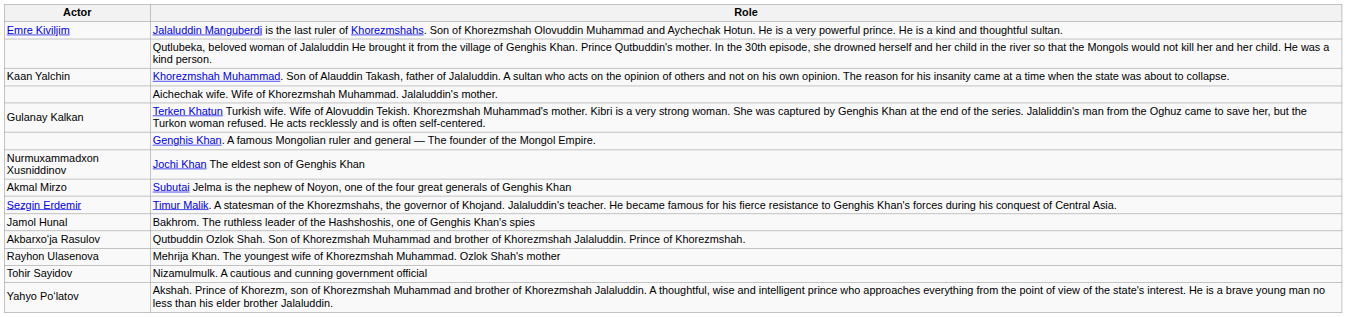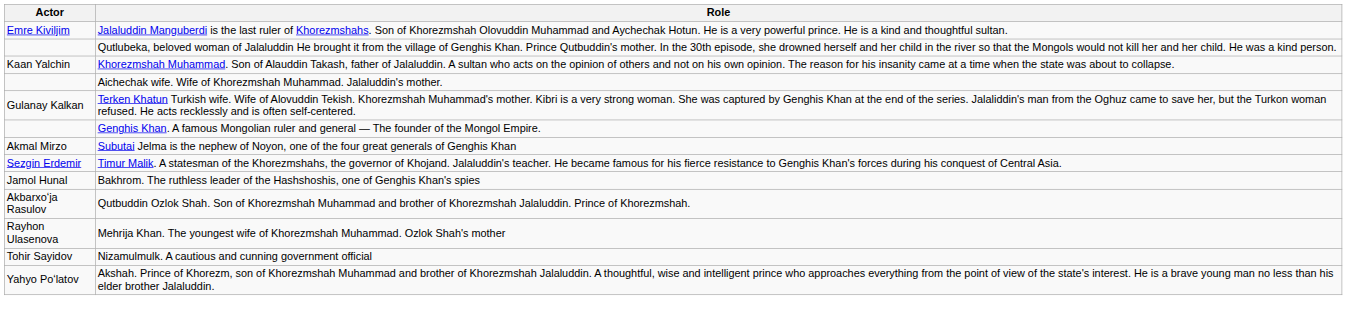 <table class="wikitable" style="text-align:left">
 <tr>
 <th>Actor</th>
 <th>Role</th>
 </tr>
 <tr>
 <td><a href='#'>Emre Kiviljim</a></td>
 <td><a href='#'>Jalaluddin Manguberdi</a> is the last ruler of <a href='#'>Khorezmshahs</a>. Son of Khorezmshah Olovuddin Muhammad and Aychechak Hotun.  He is a very powerful prince. He is a kind and thoughtful sultan.</td>
 </tr>
 <tr>
 <td></td>
 <td>Qutlubeka, beloved woman of Jalaluddin He brought it from the village of Genghis Khan. Prince Qutbuddin's mother. In the 30th episode, she drowned herself and her child in the river so that the Mongols would not kill her and her child. He was a kind person.</td>
 </tr>
 <tr>
 <td>Kaan Yalchin</td>
 <td><a href='#'>Khorezmshah Muhammad</a>. Son of Alauddin Takash, father of Jalaluddin. A sultan who acts on the opinion of others and not on his own opinion. The reason for his insanity came at a time when the state was about to collapse.</td>
 </tr>
 <tr>
 <td></td>
 <td>Aichechak wife. Wife of Khorezmshah Muhammad. Jalaluddin's mother.</td>
 </tr>
 <tr>
 <td>Gulanay Kalkan</td>
 <td><a href='#'>Terken Khatun</a> Turkish wife. Wife of Alovuddin Tekish. Khorezmshah Muhammad's mother. Kibri is a very strong woman. She was captured by Genghis Khan at the end of the series. Jalaliddin's man from the Oghuz came to save her, but the Turkon woman refused. He acts recklessly and is often self-centered.</td>
 </tr>
 <tr>
 <td></td>
 <td><a href='#'>Genghis Khan</a>. A famous Mongolian ruler and general — The founder of the Mongol Empire.</td>
 </tr>
 <tr>
-<td>Nurmuxammadxon Xusniddinov</td>
-<td><a href='#'>Jochi Khan</a> The eldest son of Genghis Khan</td>
-</tr>
-<tr>
 <td>Akmal Mirzo</td>
 <td><a href='#'>Subutai</a> Jelma is the nephew of Noyon, one of the four great generals of Genghis Khan</td>
 </tr>
 <tr>
 <td><a href='#'>Sezgin Erdemir</a></td>
 <td><a href='#'>Timur Malik</a>. A statesman of the Khorezmshahs, the governor of Khojand. Jalaluddin's teacher. He became famous for his fierce resistance to Genghis Khan's forces during his conquest of Central Asia.</td>
 </tr>
 <tr>
 <td>Jamol Hunal</td>
 <td>Bakhrom. The ruthless leader of the Hashshoshis, one of Genghis Khan's spies</td>
 </tr>
 <tr>
 <td>Akbarxoʻja Rasulov</td>
 <td>Qutbuddin Ozlok Shah. Son of Khorezmshah Muhammad and brother of Khorezmshah Jalaluddin. Prince of Khorezmshah.</td>
 </tr>
 <tr>
 <td>Rayhon Ulasenova</td>
 <td>Mehrija Khan. The youngest wife of Khorezmshah Muhammad. Ozlok Shah's mother</td>
 </tr>
 <tr>
 <td>Tohir Sayidov</td>
 <td>Nizamulmulk. A cautious and cunning government official</td>
 </tr>
 <tr>
 <td>Yahyo Poʻlatov</td>
 <td>Akshah. Prince of Khorezm, son of Khorezmshah Muhammad and brother of Khorezmshah Jalaluddin. A thoughtful, wise and intelligent prince who approaches everything from the point of view of the state's interest. He is a brave young man no less than his elder brother Jalaluddin.</td>
 </tr>
 </table>
